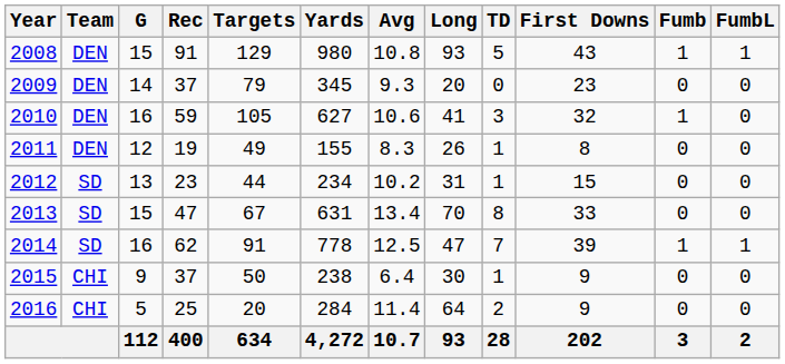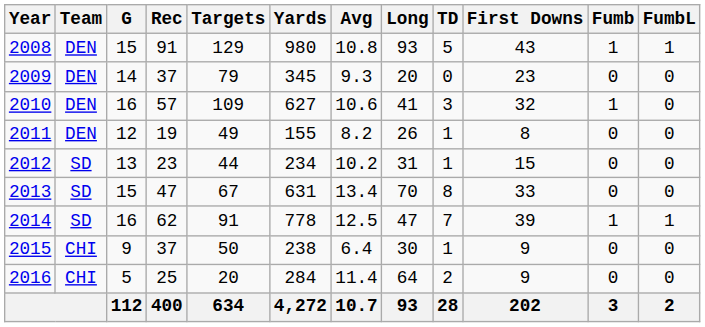 <table class="wikitable" style="text-align:center">
 <tr>
 <th>Year</th>
 <th>Team</th>
 <th>G</th>
 <th>Rec</th>
 <th>Targets</th>
 <th>Yards</th>
 <th>Avg</th>
 <th>Long</th>
 <th>TD</th>
 <th>First Downs</th>
 <th>Fumb</th>
 <th>FumbL</th>
 </tr>
 <tr>
 <td><a href='#'>2008</a></td>
 <td><a href='#'>DEN</a></td>
 <td>15</td>
 <td>91</td>
 <td>129</td>
 <td>980</td>
 <td>10.8</td>
 <td>93</td>
 <td>5</td>
 <td>43</td>
 <td>1</td>
 <td>1</td>
 </tr>
 <tr>
 <td><a href='#'>2009</a></td>
 <td><a href='#'>DEN</a></td>
 <td>14</td>
 <td>37</td>
 <td>79</td>
 <td>345</td>
 <td>9.3</td>
 <td>20</td>
 <td>0</td>
 <td>23</td>
 <td>0</td>
 <td>0</td>
 </tr>
 <tr>
 <td><a href='#'>2010</a></td>
 <td><a href='#'>DEN</a></td>
 <td>16</td>
-<td>59</td>
-<td>105</td>
+<td>57</td>
+<td>109</td>
 <td>627</td>
 <td>10.6</td>
 <td>41</td>
 <td>3</td>
 <td>32</td>
 <td>1</td>
 <td>0</td>
 </tr>
 <tr>
 <td><a href='#'>2011</a></td>
 <td><a href='#'>DEN</a></td>
 <td>12</td>
 <td>19</td>
 <td>49</td>
 <td>155</td>
-<td>8.3</td>
+<td>8.2</td>
 <td>26</td>
 <td>1</td>
 <td>8</td>
 <td>0</td>
 <td>0</td>
 </tr>
 <tr>
 <td><a href='#'>2012</a></td>
 <td><a href='#'>SD</a></td>
 <td>13</td>
 <td>23</td>
 <td>44</td>
 <td>234</td>
 <td>10.2</td>
 <td>31</td>
 <td>1</td>
 <td>15</td>
 <td>0</td>
 <td>0</td>
 </tr>
 <tr>
 <td><a href='#'>2013</a></td>
 <td><a href='#'>SD</a></td>
 <td>15</td>
 <td>47</td>
 <td>67</td>
 <td>631</td>
 <td>13.4</td>
 <td>70</td>
 <td>8</td>
 <td>33</td>
 <td>0</td>
 <td>0</td>
 </tr>
 <tr>
 <td><a href='#'>2014</a></td>
 <td><a href='#'>SD</a></td>
 <td>16</td>
 <td>62</td>
 <td>91</td>
 <td>778</td>
 <td>12.5</td>
 <td>47</td>
 <td>7</td>
 <td>39</td>
 <td>1</td>
 <td>1</td>
 </tr>
 <tr>
 <td><a href='#'>2015</a></td>
 <td><a href='#'>CHI</a></td>
 <td>9</td>
 <td>37</td>
 <td>50</td>
 <td>238</td>
 <td>6.4</td>
 <td>30</td>
 <td>1</td>
 <td>9</td>
 <td>0</td>
 <td>0</td>
 </tr>
 <tr>
 <td><a href='#'>2016</a></td>
 <td><a href='#'>CHI</a></td>
 <td>5</td>
 <td>25</td>
 <td>20</td>
 <td>284</td>
 <td>11.4</td>
 <td>64</td>
 <td>2</td>
 <td>9</td>
 <td>0</td>
 <td>0</td>
 </tr>
 <tr>
 <th colspan="2"></th>
 <th>112</th>
 <th>400</th>
 <th>634</th>
 <th>4,272</th>
 <th>10.7</th>
 <th>93</th>
 <th>28</th>
 <th>202</th>
 <th>3</th>
 <th>2</th>
 </tr>
 </table>
